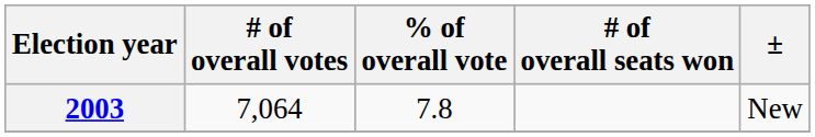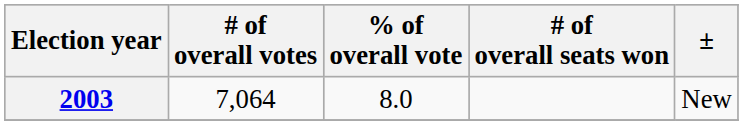 <table class=wikitable style=text-align:center>
 <tr>
 <th>Election year</th>
 <th># of<br>overall votes</th>
 <th>% of<br>overall vote</th>
 <th># of<br>overall seats won</th>
 <th>±</th>
 </tr>
 <tr>
 <th><a href='#'>2003</a></th>
 <td>7,064</td>
-<td>7.8</td>
+<td>8.0</td>
 <td></td>
 <td>New</td>
 </tr>
 <tr>
 </tr>
 </table>
